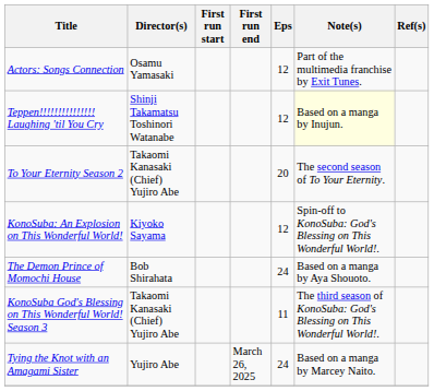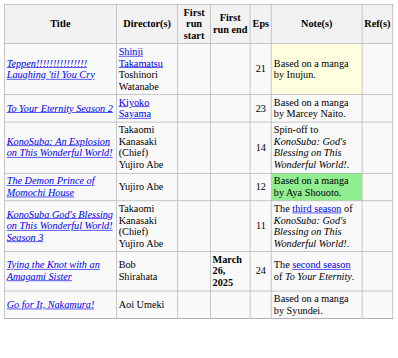 <table class="wikitable sortable">
 <tr>
 <th scope="col">Title</th>
 <th scope="col">Director(s)</th>
 <th scope="col">First run start</th>
 <th scope="col">First run end</th>
 <th scope="col" class="unsortable">Eps</th>
 <th scope="col" class="unsortable">Note(s)</th>
 <th scope="col" class="unsortable">Ref(s)</th>
 </tr>
 <tr>
-<td><em><a href='#'>Actors: Songs Connection</a></em></td>
-<td>Osamu Yamasaki</td>
-<td></td>
-<td></td>
-<td style="text-align:center">12</td>
-<td>Part of the multimedia franchise by <a href='#'>Exit Tunes</a>.</td>
-<td style="text-align:center"></td>
-</tr>
-<tr>
 <td><em><a href='#'>Teppen!!!!!!!!!!!!!!! Laughing 'til You Cry</a></em></td>
 <td><a href='#'>Shinji Takamatsu</a><br>Toshinori Watanabe</td>
 <td></td>
 <td></td>
-<td style="text-align:center">12</td>
+<td style="text-align:center">21</td>
 <td style="background: lightyellow;">Based on a manga by Inujun.</td>
 <td style="text-align:center"></td>
 </tr>
 <tr>
 <td><em><a href='#'>To Your Eternity Season 2</a></em></td>
-<td>Takaomi Kanasaki (Chief)<br>Yujiro Abe</td>
+<td><a href='#'>Kiyoko Sayama</a></td>
 <td></td>
 <td></td>
-<td style="text-align:center">20</td>
-<td>The <a href='#'>second season</a> of <em>To Your Eternity</em>.</td>
+<td style="text-align:center">23</td>
+<td>Based on a manga by Marcey Naito.</td>
 <td style="text-align:center"></td>
 </tr>
 <tr>
 <td><em><a href='#'>KonoSuba: An Explosion on This Wonderful World!</a></em></td>
-<td><a href='#'>Kiyoko Sayama</a></td>
+<td>Takaomi Kanasaki (Chief)<br>Yujiro Abe</td>
 <td></td>
 <td></td>
-<td style="text-align:center">12</td>
+<td style="text-align:center">14</td>
 <td>Spin-off to <em>KonoSuba: God's Blessing on This Wonderful World!</em>.</td>
 <td style="text-align:center"></td>
 </tr>
 <tr>
 <td><em><a href='#'>The Demon Prince of Momochi House</a></em></td>
-<td>Bob Shirahata</td>
+<td>Yujiro Abe</td>
 <td></td>
 <td></td>
-<td style="text-align:center">24</td>
-<td>Based on a manga by Aya Shouoto.</td>
+<td style="text-align:center">12</td>
+<td style="background: lightgreen;">Based on a manga by Aya Shouoto.</td>
 <td style="text-align:center"></td>
 </tr>
 <tr>
 <td><em><a href='#'>KonoSuba God's Blessing on This Wonderful World! Season 3</a></em></td>
 <td>Takaomi Kanasaki (Chief)<br>Yujiro Abe</td>
 <td></td>
 <td></td>
 <td style="text-align:center">11</td>
 <td>The <a href='#'>third season</a> of <em>KonoSuba: God's Blessing on This Wonderful World!</em>.</td>
 <td style="text-align:center"></td>
 </tr>
 <tr>
 <td><em><a href='#'>Tying the Knot with an Amagami Sister</a></em></td>
-<td>Yujiro Abe</td>
+<td>Bob Shirahata</td>
 <td></td>
-<td>March 26, 2025</td>
+<td><strong>March 26, 2025</strong></td>
 <td style="text-align:center">24</td>
-<td>Based on a manga by Marcey Naito.</td>
+<td>The <a href='#'>second season</a> of <em>To Your Eternity</em>.</td>
+<td style="text-align:center"></td>
+</tr>
+<tr>
+<td><em><a href='#'>Go for It, Nakamura!</a></em></td>
+<td>Aoi Umeki</td>
+<td></td>
+<td></td>
+<td style="text-align:center"></td>
+<td>Based on a manga by Syundei.</td>
 <td style="text-align:center"></td>
 </tr>
 <tr>
 </tr>
 </table>
